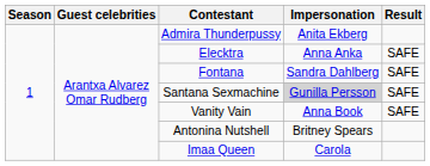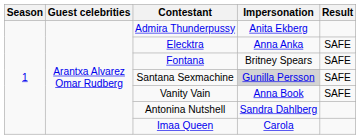 <table class="wikitable" style="text-align:center">
 <tr>
 <th>Season</th>
 <th>Guest celebrities</th>
 <th>Contestant</th>
 <th>Impersonation</th>
 <th>Result</th>
 </tr>
 <tr>
 <td rowspan="7"><a href='#'>1</a></td>
 <td rowspan="7"><a href='#'>Arantxa Alvarez</a><br><a href='#'>Omar Rudberg</a></td>
 <td nowrap><a href='#'>Admira Thunderpussy</a></td>
 <td><a href='#'>Anita Ekberg</a></td>
 <td></td>
 </tr>
 <tr>
 <td><a href='#'>Elecktra</a></td>
 <td><a href='#'>Anna Anka</a></td>
 <td>SAFE</td>
 </tr>
 <tr>
 <td><a href='#'>Fontana</a></td>
-<td nowrap><a href='#'>Sandra Dahlberg</a></td>
+<td>Britney Spears</td>
 <td>SAFE</td>
 </tr>
 <tr>
 <td>Santana Sexmachine</td>
 <td style="background: lightgrey;"><a href='#'>Gunilla Persson</a></td>
 <td>SAFE</td>
 </tr>
 <tr>
 <td>Vanity Vain</td>
 <td><a href='#'>Anna Book</a></td>
 <td>SAFE</td>
 </tr>
 <tr>
 <td>Antonina Nutshell</td>
-<td>Britney Spears</td>
+<td nowrap><a href='#'>Sandra Dahlberg</a></td>
 <td></td>
 </tr>
 <tr>
 <td><a href='#'>Imaa Queen</a></td>
 <td><a href='#'>Carola</a></td>
 <td></td>
 </tr>
 </table>
